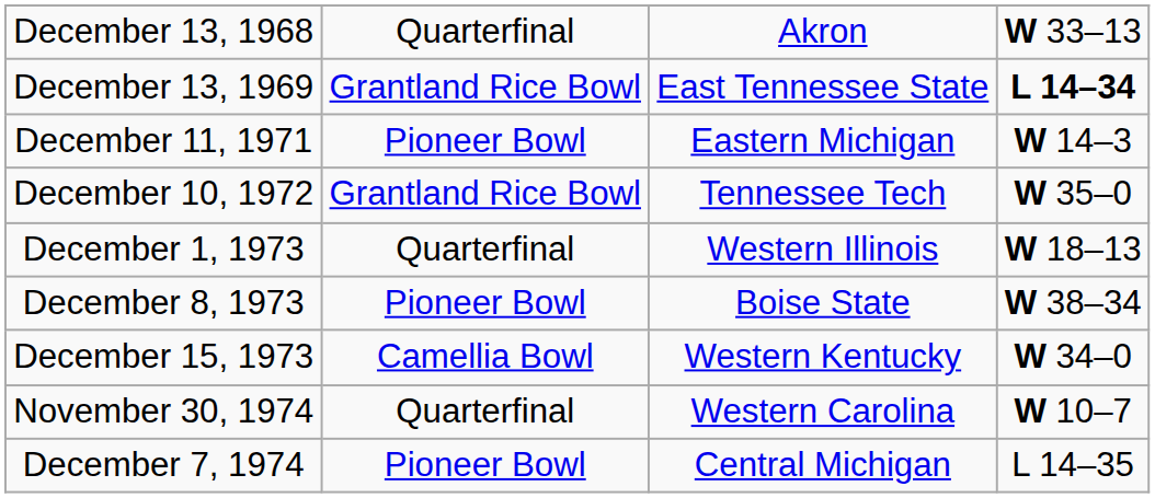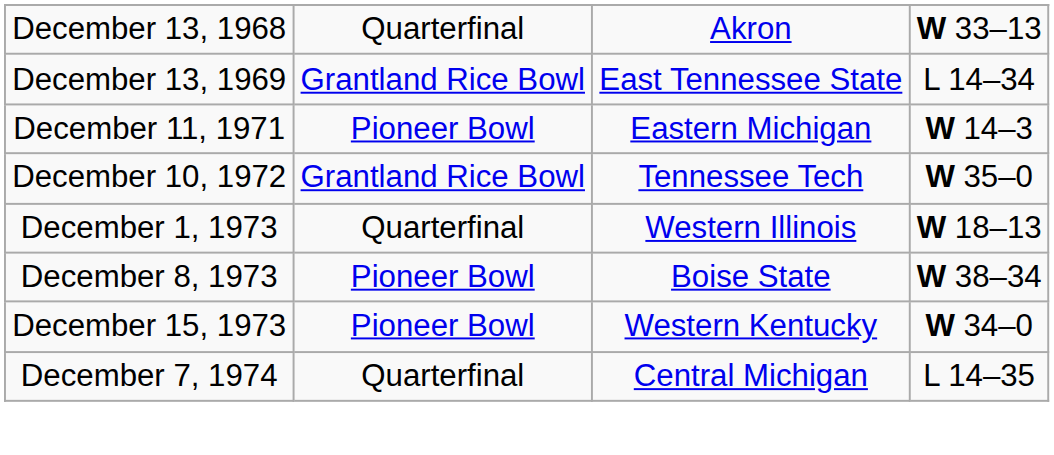 <table class="wikitable" style="text-align:center;">
 <tr>
 </tr>
 <tr align=center>
 <td>December 13, 1968</td>
 <td>Quarterfinal</td>
 <td><a href='#'>Akron</a></td>
 <td><strong>W</strong> 33–13</td>
 </tr>
 <tr align=center>
 <td>December 13, 1969</td>
 <td><a href='#'>Grantland Rice Bowl</a></td>
 <td><a href='#'>East Tennessee State</a></td>
-<td><strong>L 14–34</strong></td>
+<td>L 14–34</td>
 </tr>
 <tr align=center>
 <td>December 11, 1971</td>
 <td><a href='#'>Pioneer Bowl</a></td>
 <td><a href='#'>Eastern Michigan</a></td>
 <td><strong>W</strong> 14–3</td>
 </tr>
 <tr align=center>
 <td>December 10, 1972</td>
 <td><a href='#'>Grantland Rice Bowl</a></td>
 <td><a href='#'>Tennessee Tech</a></td>
 <td><strong>W</strong> 35–0</td>
 </tr>
 <tr align=center>
 <td>December 1, 1973</td>
 <td>Quarterfinal</td>
 <td><a href='#'>Western Illinois</a></td>
 <td><strong>W</strong> 18–13</td>
 </tr>
 <tr align=center>
 <td>December 8, 1973</td>
 <td><a href='#'>Pioneer Bowl</a></td>
 <td><a href='#'>Boise State</a></td>
 <td><strong>W</strong> 38–34</td>
 </tr>
 <tr align=center>
 <td>December 15, 1973</td>
-<td><a href='#'>Camellia Bowl</a></td>
+<td><a href='#'>Pioneer Bowl</a></td>
 <td><a href='#'>Western Kentucky</a></td>
 <td><strong>W</strong> 34–0</td>
 </tr>
 <tr align=center>
-<td>November 30, 1974</td>
+<td>December 7, 1974</td>
 <td>Quarterfinal</td>
-<td><a href='#'>Western Carolina</a></td>
-<td><strong>W</strong> 10–7</td>
-</tr>
-<tr align=center>
-<td>December 7, 1974</td>
-<td><a href='#'>Pioneer Bowl</a></td>
 <td><a href='#'>Central Michigan</a></td>
 <td>L 14–35</td>
 </tr>
 </table>
